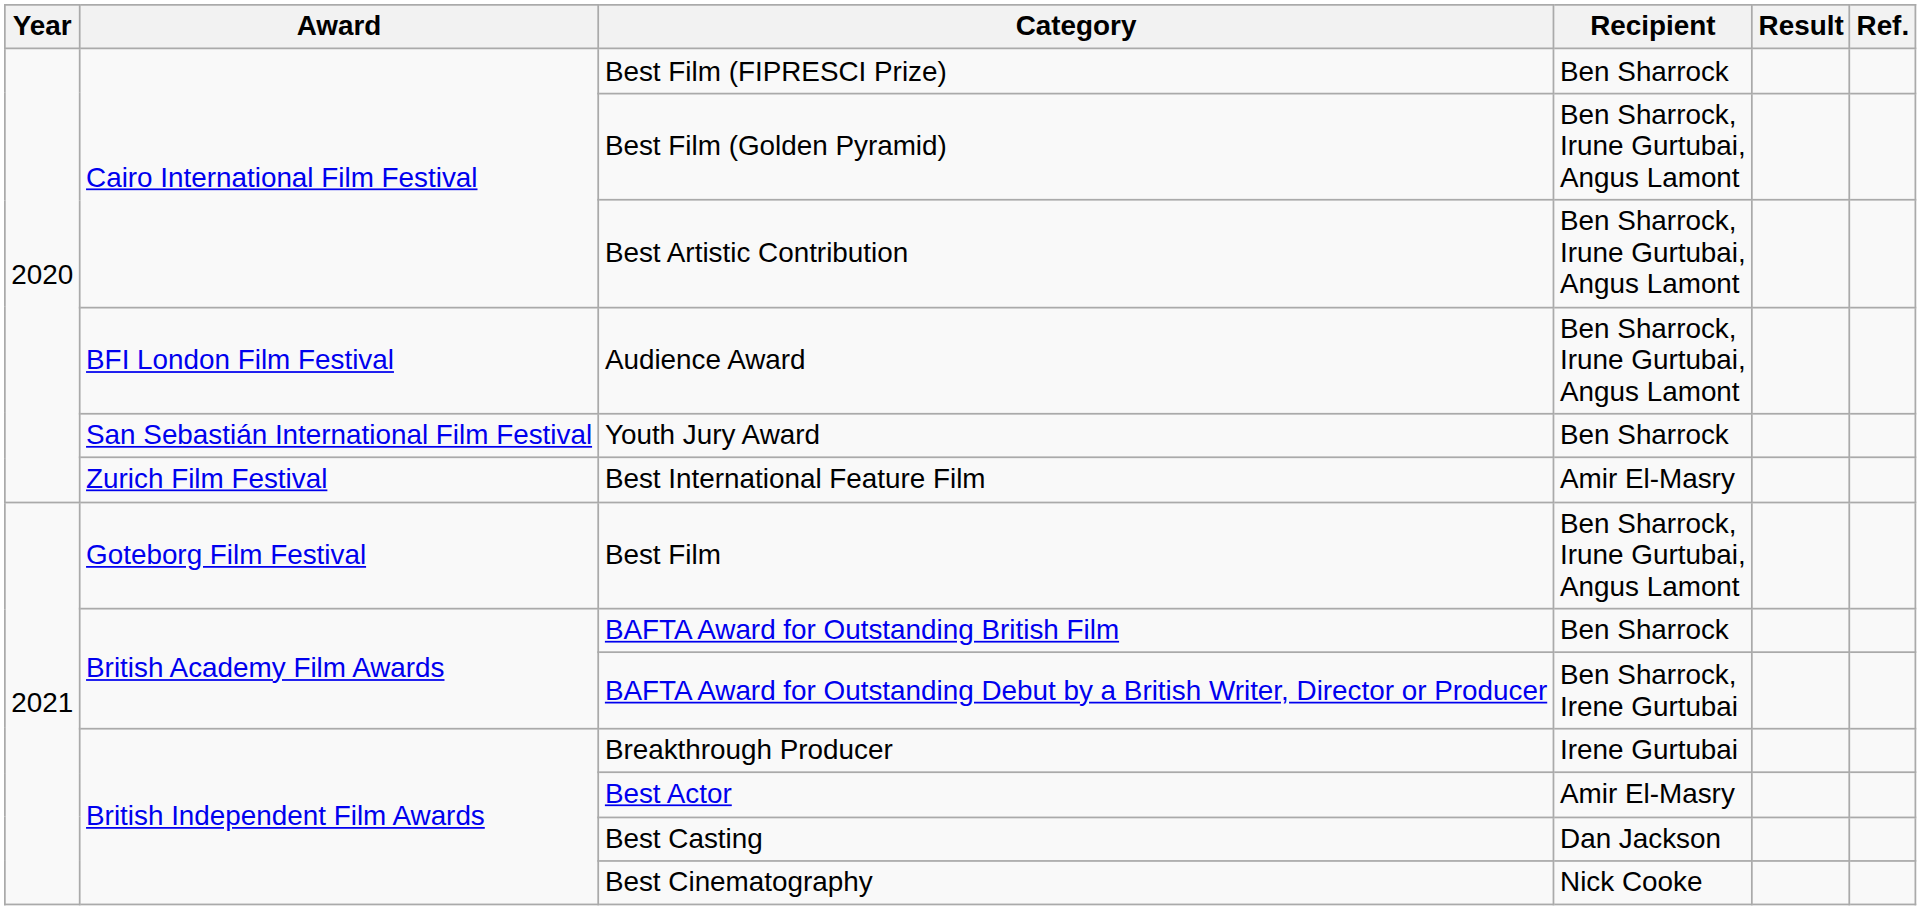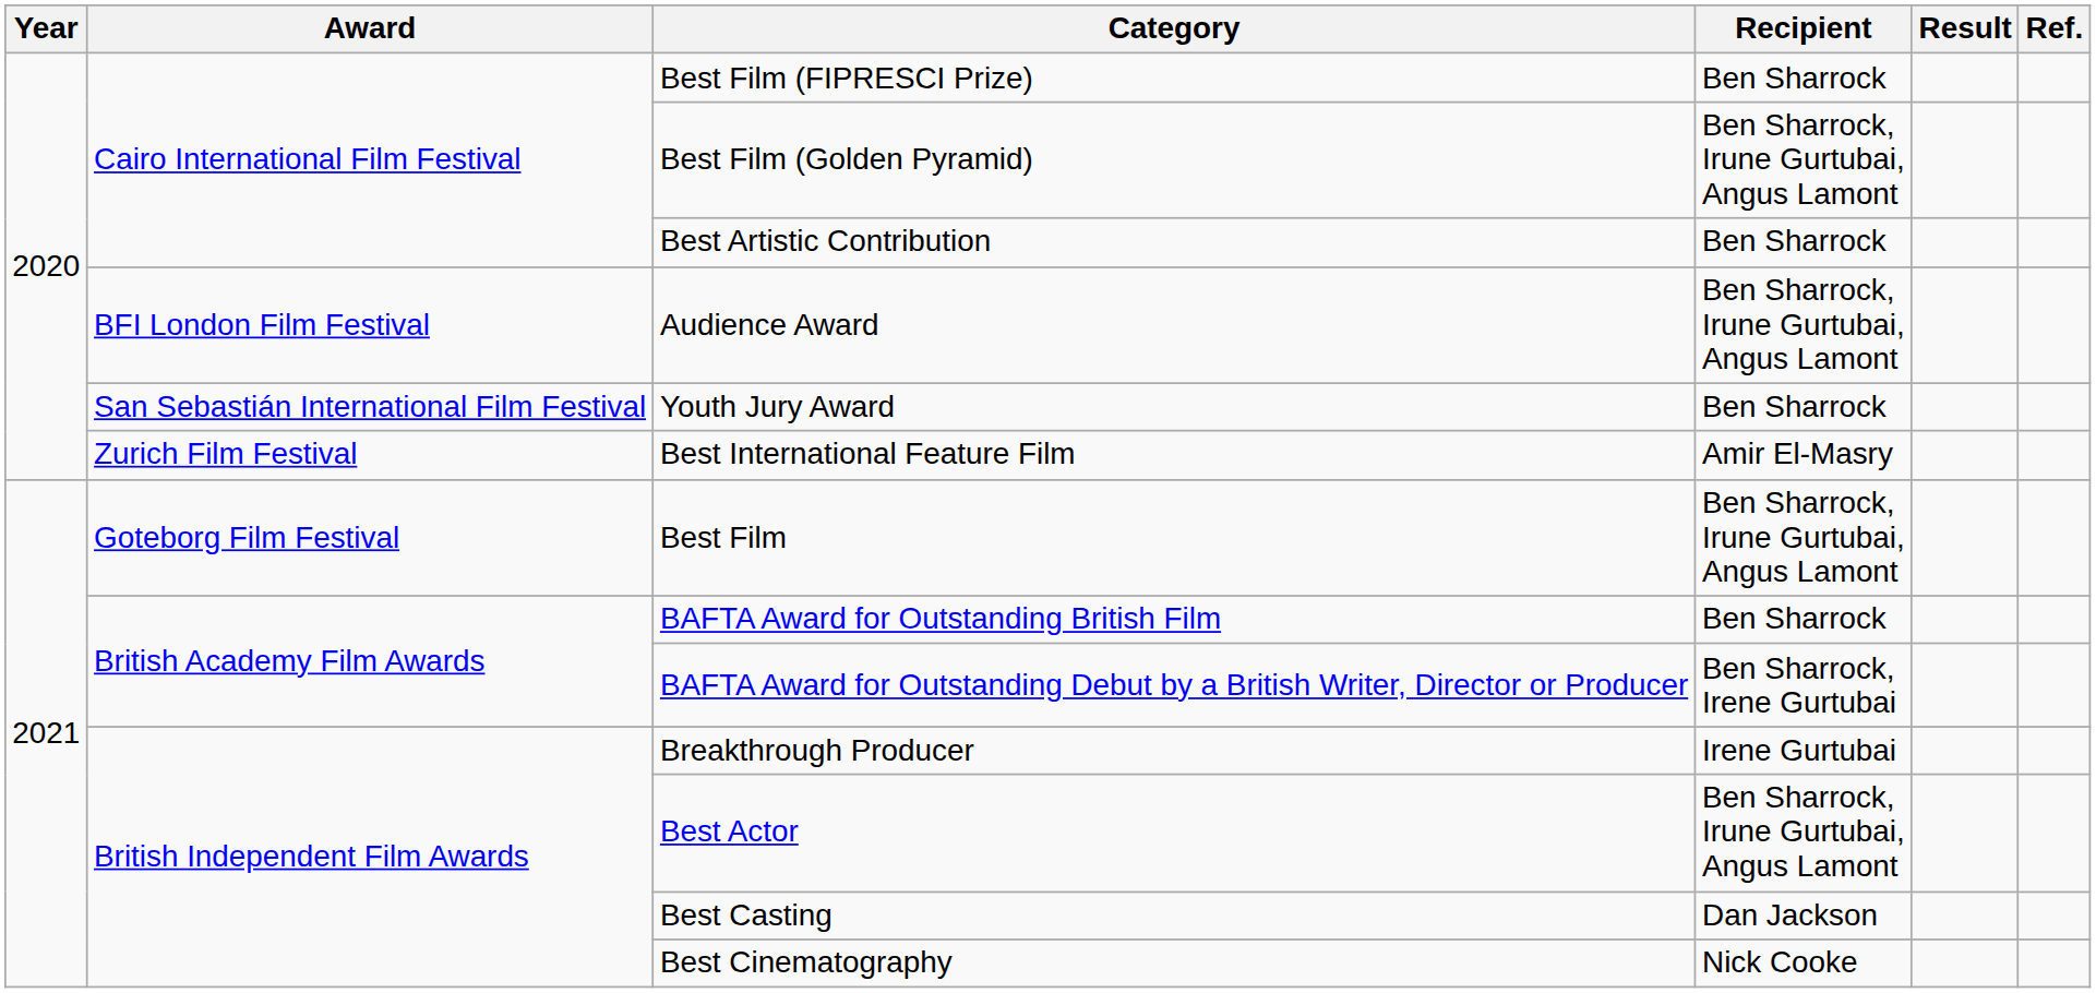 <table class="wikitable">
 <tr>
 <th>Year</th>
 <th><strong>Award</strong></th>
 <th><strong>Category</strong></th>
 <th><strong>Recipient</strong></th>
 <th><strong>Result</strong></th>
 <th>Ref.</th>
 </tr>
 <tr>
 <td rowspan="6">2020</td>
 <td rowspan="3"><a href='#'>Cairo International Film Festival</a></td>
 <td>Best Film (FIPRESCI Prize)</td>
 <td>Ben Sharrock</td>
 <td></td>
 <td></td>
 </tr>
 <tr>
 <td>Best Film (Golden Pyramid)</td>
 <td>Ben Sharrock,<br>Irune Gurtubai,<br>Angus Lamont</td>
 <td></td>
 <td></td>
 </tr>
 <tr>
 <td>Best Artistic Contribution</td>
-<td>Ben Sharrock,<br>Irune Gurtubai,<br>Angus Lamont</td>
+<td>Ben Sharrock</td>
 <td></td>
 <td></td>
 </tr>
 <tr>
 <td><a href='#'>BFI London Film Festival</a></td>
 <td>Audience Award</td>
 <td>Ben Sharrock,<br>Irune Gurtubai,<br>Angus Lamont</td>
 <td></td>
 <td></td>
 </tr>
 <tr>
 <td><a href='#'>San Sebastián International Film Festival</a></td>
 <td>Youth Jury Award</td>
 <td>Ben Sharrock</td>
 <td></td>
 <td></td>
 </tr>
 <tr>
 <td><a href='#'>Zurich Film Festival</a></td>
 <td>Best International Feature Film</td>
 <td>Amir El-Masry</td>
 <td></td>
 <td></td>
 </tr>
 <tr>
 <td rowspan="7">2021</td>
 <td><a href='#'>Goteborg Film Festival</a></td>
 <td>Best Film</td>
 <td>Ben Sharrock,<br>Irune Gurtubai,<br>Angus Lamont</td>
 <td></td>
 <td></td>
 </tr>
 <tr>
 <td rowspan="2"><a href='#'>British Academy Film Awards</a></td>
 <td><a href='#'>BAFTA Award for Outstanding British Film</a></td>
 <td>Ben Sharrock</td>
 <td></td>
 <td></td>
 </tr>
 <tr>
 <td><a href='#'>BAFTA Award for Outstanding Debut by a British Writer, Director or Producer</a></td>
 <td>Ben Sharrock,<br>Irene Gurtubai</td>
 <td></td>
 <td></td>
 </tr>
 <tr>
 <td rowspan="4"><a href='#'>British Independent Film Awards</a></td>
 <td>Breakthrough Producer</td>
 <td>Irene Gurtubai</td>
 <td></td>
 <td></td>
 </tr>
 <tr>
 <td><a href='#'>Best Actor</a></td>
-<td>Amir El-Masry</td>
+<td>Ben Sharrock,<br>Irune Gurtubai,<br>Angus Lamont</td>
 <td></td>
 <td></td>
 </tr>
 <tr>
 <td>Best Casting</td>
 <td>Dan Jackson</td>
 <td></td>
 <td></td>
 </tr>
 <tr>
 <td>Best Cinematography</td>
 <td>Nick Cooke</td>
 <td></td>
 <td></td>
 </tr>
 </table>
